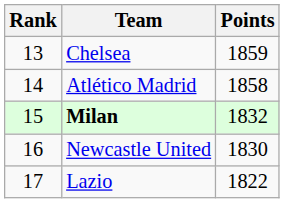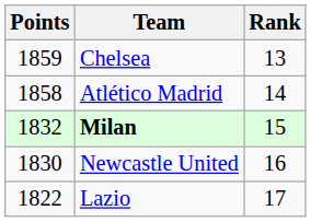 <table class="wikitable" style="text-align: center;">
 <tr>
+<th>Points</th>
+<th>Team</th>
 <th>Rank</th>
-<th>Team</th>
-<th>Points</th>
 </tr>
 <tr>
+<td>1859</td>
+<td align=left> <a href='#'>Chelsea</a></td>
 <td>13</td>
-<td align=left> <a href='#'>Chelsea</a></td>
-<td>1859</td>
 </tr>
 <tr>
+<td>1858</td>
+<td align=left> <a href='#'>Atlético Madrid</a></td>
 <td>14</td>
-<td align=left> <a href='#'>Atlético Madrid</a></td>
-<td>1858</td>
 </tr>
 <tr bgcolor="#ddffdd">
+<td>1832</td>
+<td align=left> <strong>Milan</strong></td>
 <td>15</td>
-<td align=left> <strong>Milan</strong></td>
-<td>1832</td>
 </tr>
 <tr>
+<td>1830</td>
+<td align=left> <a href='#'>Newcastle United</a></td>
 <td>16</td>
-<td align=left> <a href='#'>Newcastle United</a></td>
-<td>1830</td>
 </tr>
 <tr>
+<td>1822</td>
+<td align=left> <a href='#'>Lazio</a></td>
 <td>17</td>
-<td align=left> <a href='#'>Lazio</a></td>
-<td>1822</td>
 </tr>
 </table>
